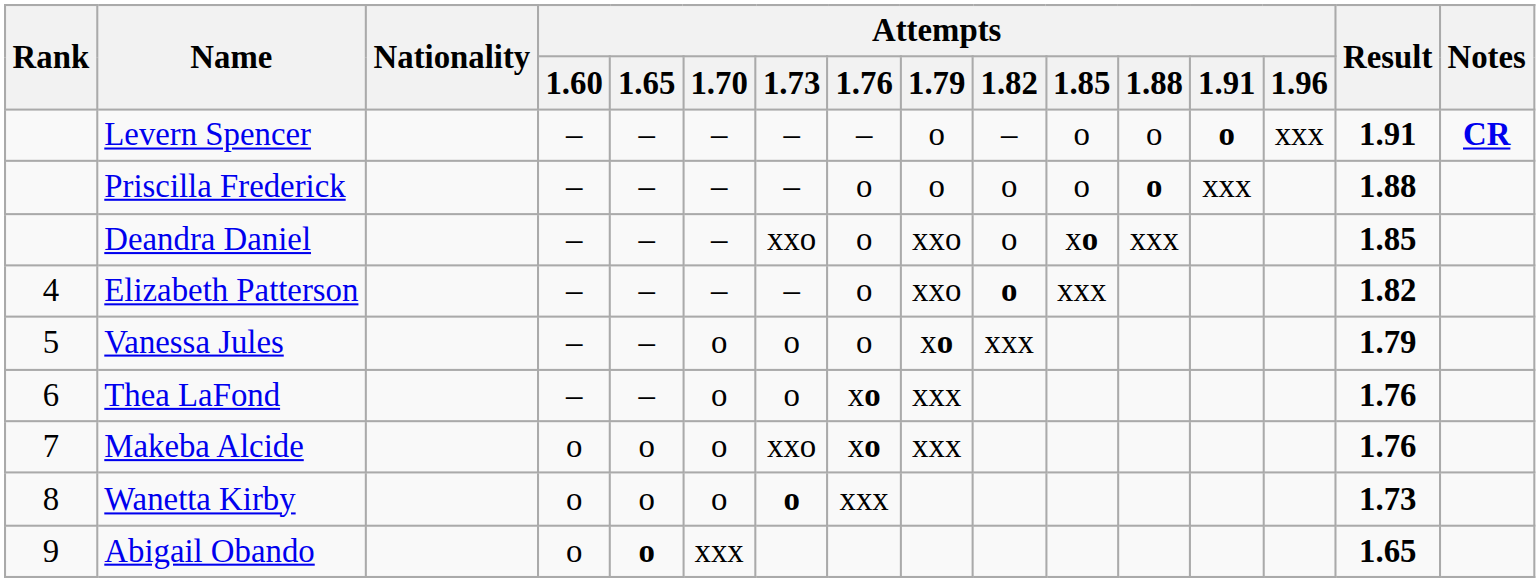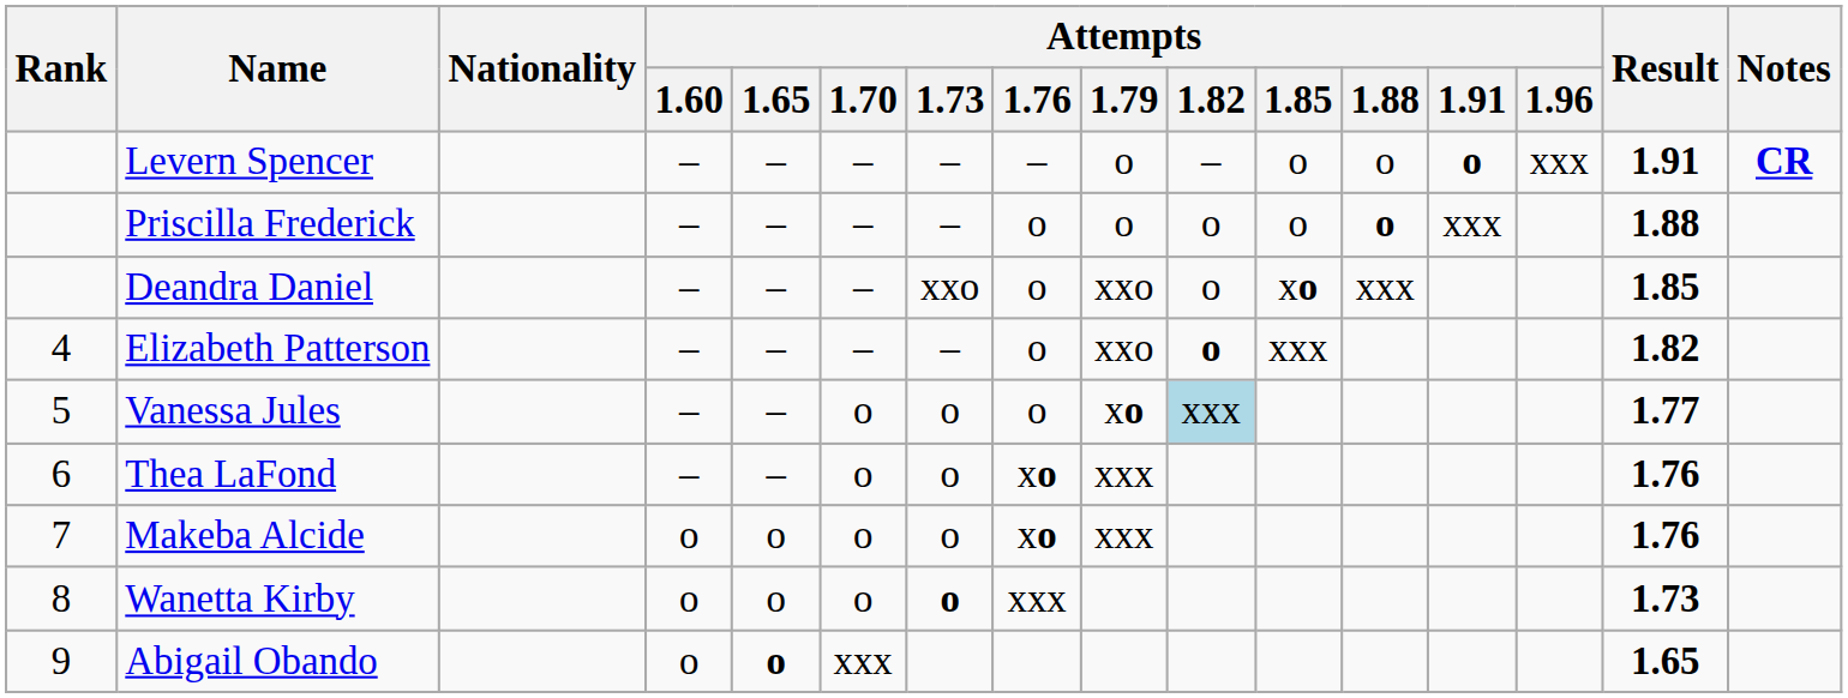 <table class="wikitable sortable" style="text-align:center">
 <tr>
 <th rowspan=2>Rank</th>
 <th rowspan=2>Name</th>
 <th rowspan=2>Nationality</th>
 <th colspan=11>Attempts</th>
 <th rowspan=2>Result</th>
 <th rowspan=2>Notes</th>
 </tr>
 <tr>
 <th>1.60</th>
 <th>1.65</th>
 <th>1.70</th>
 <th>1.73</th>
 <th>1.76</th>
 <th>1.79</th>
 <th>1.82</th>
 <th>1.85</th>
 <th>1.88</th>
 <th>1.91</th>
 <th>1.96</th>
 </tr>
 <tr>
 <td align=center></td>
 <td align=left><a href='#'>Levern Spencer</a></td>
 <td align=left></td>
 <td>–</td>
 <td>–</td>
 <td>–</td>
 <td>–</td>
 <td>–</td>
 <td>o</td>
 <td>–</td>
 <td>o</td>
 <td>o</td>
 <td><strong>o</strong></td>
 <td>xxx</td>
 <td><strong>1.91</strong></td>
 <td><strong><a href='#'>CR</a></strong></td>
 </tr>
 <tr>
 <td align=center></td>
 <td align=left><a href='#'>Priscilla Frederick</a></td>
 <td align=left></td>
 <td>–</td>
 <td>–</td>
 <td>–</td>
 <td>–</td>
 <td>o</td>
 <td>o</td>
 <td>o</td>
 <td>o</td>
 <td><strong>o</strong></td>
 <td>xxx</td>
 <td></td>
 <td><strong>1.88</strong></td>
 <td></td>
 </tr>
 <tr>
 <td align=center></td>
 <td align=left><a href='#'>Deandra Daniel</a></td>
 <td align=left></td>
 <td>–</td>
 <td>–</td>
 <td>–</td>
 <td>xxo</td>
 <td>o</td>
 <td>xxo</td>
 <td>o</td>
 <td>x<strong>o</strong></td>
 <td>xxx</td>
 <td></td>
 <td></td>
 <td><strong>1.85</strong></td>
 <td></td>
 </tr>
 <tr>
 <td align=center>4</td>
 <td align=left><a href='#'>Elizabeth Patterson</a></td>
 <td align=left></td>
 <td>–</td>
 <td>–</td>
 <td>–</td>
 <td>–</td>
 <td>o</td>
 <td>xxo</td>
 <td><strong>o</strong></td>
 <td>xxx</td>
 <td></td>
 <td></td>
 <td></td>
 <td><strong>1.82</strong></td>
 <td></td>
 </tr>
 <tr>
 <td align=center>5</td>
 <td align=left><a href='#'>Vanessa Jules</a></td>
 <td align=left></td>
 <td>–</td>
 <td>–</td>
 <td>o</td>
 <td>o</td>
 <td>o</td>
 <td>x<strong>o</strong></td>
-<td>xxx</td>
+<td style="background: lightblue;">xxx</td>
 <td></td>
 <td></td>
 <td></td>
 <td></td>
-<td><strong>1.79</strong></td>
+<td><strong>1.77</strong></td>
 <td></td>
 </tr>
 <tr>
 <td align=center>6</td>
 <td align=left><a href='#'>Thea LaFond</a></td>
 <td align=left></td>
 <td>–</td>
 <td>–</td>
 <td>o</td>
 <td>o</td>
 <td>x<strong>o</strong></td>
 <td>xxx</td>
 <td></td>
 <td></td>
 <td></td>
 <td></td>
 <td></td>
 <td><strong>1.76</strong></td>
 <td></td>
 </tr>
 <tr>
 <td align=center>7</td>
 <td align=left><a href='#'>Makeba Alcide</a></td>
 <td align=left></td>
 <td>o</td>
 <td>o</td>
 <td>o</td>
-<td>xxo</td>
+<td>o</td>
 <td>x<strong>o</strong></td>
 <td>xxx</td>
 <td></td>
 <td></td>
 <td></td>
 <td></td>
 <td></td>
 <td><strong>1.76</strong></td>
 <td></td>
 </tr>
 <tr>
 <td align=center>8</td>
 <td align=left><a href='#'>Wanetta Kirby</a></td>
 <td align=left></td>
 <td>o</td>
 <td>o</td>
 <td>o</td>
 <td><strong>o</strong></td>
 <td>xxx</td>
 <td></td>
 <td></td>
 <td></td>
 <td></td>
 <td></td>
 <td></td>
 <td><strong>1.73</strong></td>
 <td></td>
 </tr>
 <tr>
 <td align=center>9</td>
 <td align=left><a href='#'>Abigail Obando</a></td>
 <td align=left></td>
 <td>o</td>
 <td><strong>o</strong></td>
 <td>xxx</td>
 <td></td>
 <td></td>
 <td></td>
 <td></td>
 <td></td>
 <td></td>
 <td></td>
 <td></td>
 <td><strong>1.65</strong></td>
 <td></td>
 </tr>
 </table>
